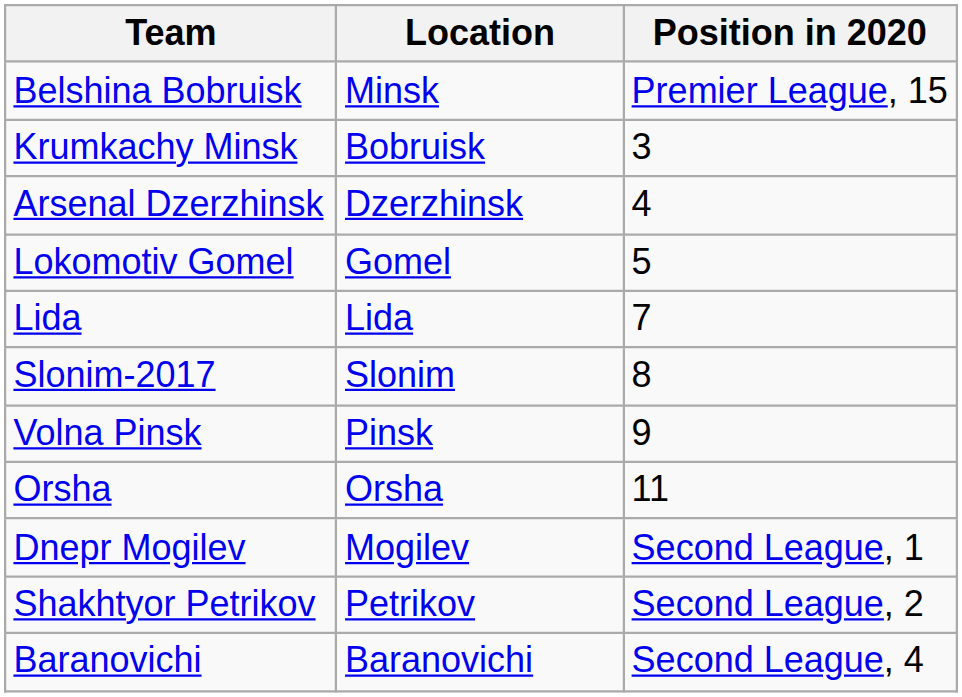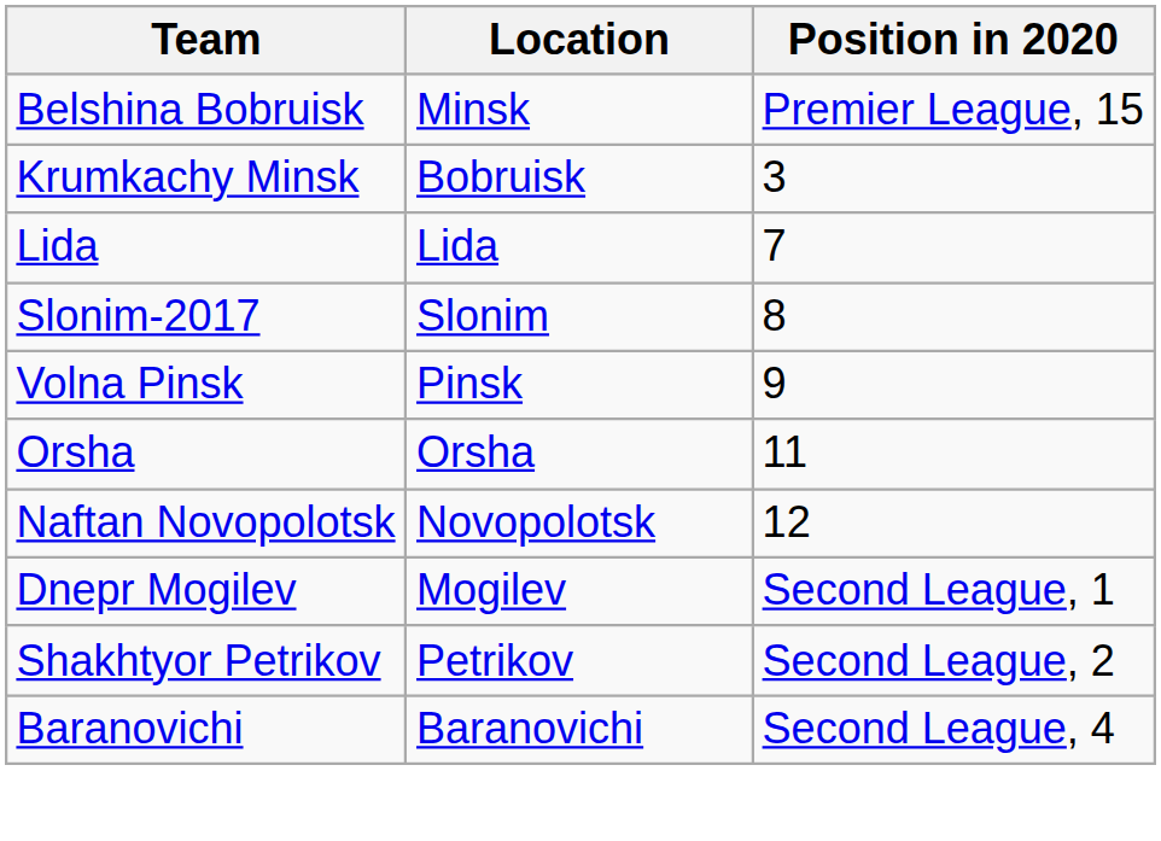 <table class="wikitable sortable" style="text-align:left">
 <tr>
 <th width=140>Team</th>
 <th width=120>Location</th>
 <th data-sort-type="number">Position in 2020</th>
 </tr>
 <tr>
 <td><a href='#'>Belshina Bobruisk</a></td>
 <td><a href='#'>Minsk</a></td>
 <td><a href='#'>Premier League</a>, 15</td>
 </tr>
 <tr>
 <td><a href='#'>Krumkachy Minsk</a></td>
 <td><a href='#'>Bobruisk</a></td>
 <td>3</td>
-</tr>
-<tr>
-<td><a href='#'>Arsenal Dzerzhinsk</a></td>
-<td><a href='#'>Dzerzhinsk</a></td>
-<td>4</td>
-</tr>
-<tr>
-<td><a href='#'>Lokomotiv Gomel</a></td>
-<td><a href='#'>Gomel</a></td>
-<td>5</td>
 </tr>
 <tr>
 <td><a href='#'>Lida</a></td>
 <td><a href='#'>Lida</a></td>
 <td>7</td>
 </tr>
 <tr>
 <td><a href='#'>Slonim-2017</a></td>
 <td><a href='#'>Slonim</a></td>
 <td>8</td>
 </tr>
 <tr>
 <td><a href='#'>Volna Pinsk</a></td>
 <td><a href='#'>Pinsk</a></td>
 <td>9</td>
 </tr>
 <tr>
 <td><a href='#'>Orsha</a></td>
 <td><a href='#'>Orsha</a></td>
 <td>11</td>
 </tr>
 <tr>
+<td><a href='#'>Naftan Novopolotsk</a></td>
+<td><a href='#'>Novopolotsk</a></td>
+<td>12</td>
+</tr>
+<tr>
 <td><a href='#'>Dnepr Mogilev</a></td>
 <td><a href='#'>Mogilev</a></td>
 <td><a href='#'>Second League</a>, 1</td>
 </tr>
 <tr>
 <td><a href='#'>Shakhtyor Petrikov</a></td>
 <td><a href='#'>Petrikov</a></td>
 <td><a href='#'>Second League</a>, 2</td>
 </tr>
 <tr>
 <td><a href='#'>Baranovichi</a></td>
 <td><a href='#'>Baranovichi</a></td>
 <td><a href='#'>Second League</a>, 4</td>
 </tr>
 </table>
